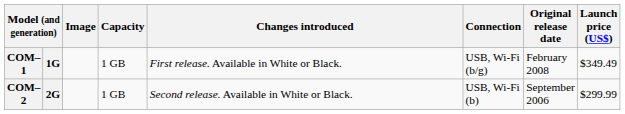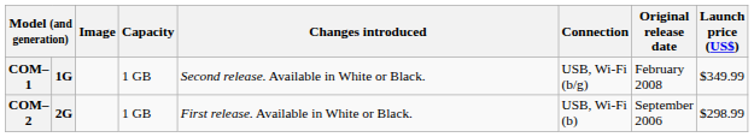 <table class="wikitable">
 <tr>
 <th colspan="2">Model <small>(and generation)</small></th>
 <th>Image</th>
 <th>Capacity</th>
 <th style="width:60%">Changes introduced</th>
 <th>Connection</th>
 <th>Original release date</th>
 <th>Launch price (<a href='#'>US$</a>)</th>
 </tr>
 <tr>
 <th>COM–1</th>
 <th>1G</th>
 <td style="text-align:center;"></td>
 <td>1 GB</td>
-<td><span><em>First release.</em></span> Available in White or Black.</td>
+<td><span><em>Second release.</em></span> Available in White or Black.</td>
 <td>USB, Wi-Fi (b/g)</td>
 <td>February 2008</td>
-<td>$349.49</td>
+<td>$349.99</td>
 </tr>
 <tr>
 <th>COM–2</th>
 <th>2G</th>
 <td style="text-align:center;"></td>
 <td>1 GB</td>
-<td><span><em>Second release.</em></span> Available in White or Black.</td>
+<td><span><em>First release.</em></span> Available in White or Black.</td>
 <td>USB, Wi-Fi (b)</td>
 <td>September 2006</td>
-<td>$299.99</td>
+<td>$298.99</td>
 </tr>
 </table>
